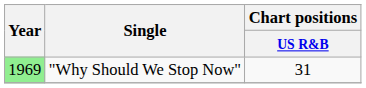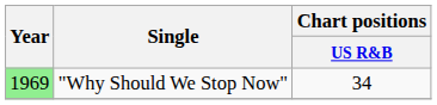 <table class="wikitable" style="text-align:center;">
 <tr>
 <th rowspan="2">Year</th>
 <th rowspan="2">Single</th>
 <th>Chart positions</th>
 </tr>
 <tr>
 <th><small><a href='#'>US R&B</a></small></th>
 </tr>
 <tr>
 <td style="background: lightgreen;">1969</td>
 <td align="left">"Why Should We Stop Now"</td>
-<td>31</td>
+<td>34</td>
 </tr>
 <tr>
 </tr>
 </table>
